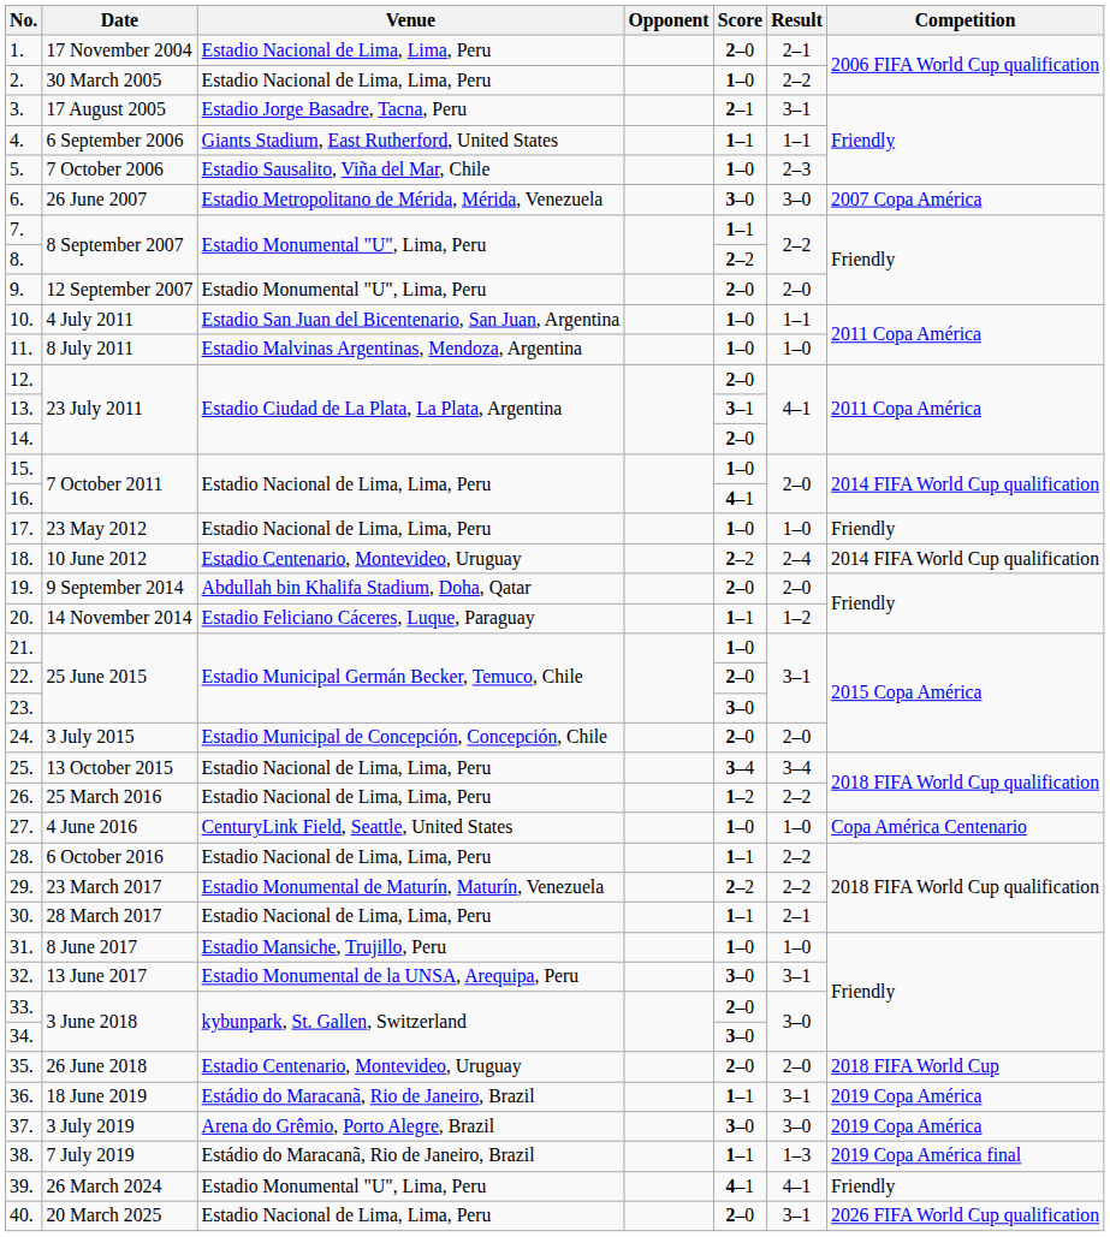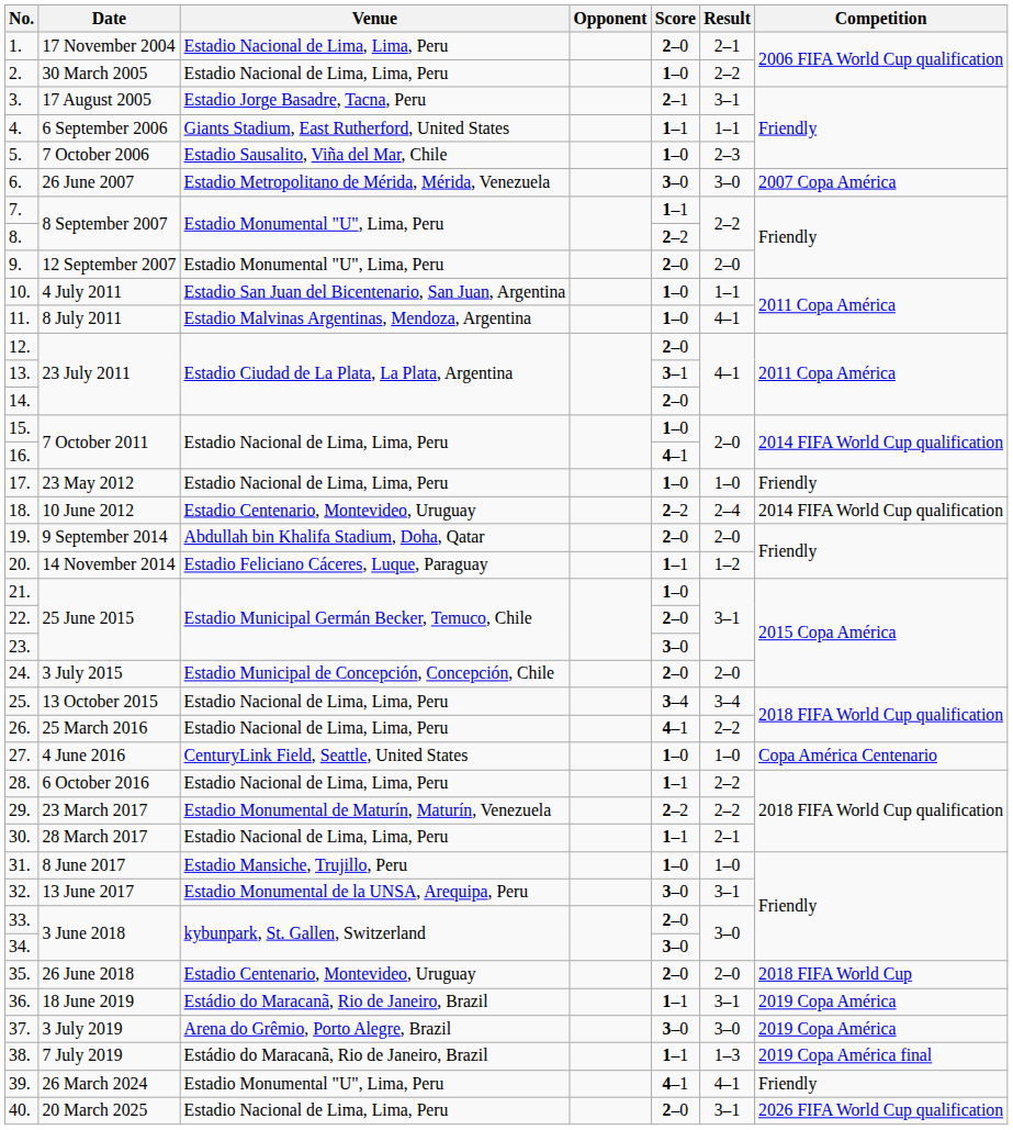 <table class="wikitable sortable" style=>
 <tr>
 <th>No.</th>
 <th>Date</th>
 <th>Venue</th>
 <th>Opponent</th>
 <th>Score</th>
 <th>Result</th>
 <th>Competition</th>
 </tr>
 <tr>
 <td>1.</td>
 <td>17 November 2004</td>
 <td><a href='#'>Estadio Nacional de Lima</a>, <a href='#'>Lima</a>, Peru</td>
 <td></td>
 <td align=center><strong>2</strong>–0</td>
 <td align=center>2–1</td>
 <td rowspan=2><a href='#'>2006 FIFA World Cup qualification</a></td>
 </tr>
 <tr>
 <td>2.</td>
 <td>30 March 2005</td>
 <td>Estadio Nacional de Lima, Lima, Peru</td>
 <td></td>
 <td align=center><strong>1</strong>–0</td>
 <td align=center>2–2</td>
 </tr>
 <tr>
 <td>3.</td>
 <td>17 August 2005</td>
 <td><a href='#'>Estadio Jorge Basadre</a>, <a href='#'>Tacna</a>, Peru</td>
 <td></td>
 <td align=center><strong>2</strong>–1</td>
 <td align=center>3–1</td>
 <td rowspan=3><a href='#'>Friendly</a></td>
 </tr>
 <tr>
 <td>4.</td>
 <td>6 September 2006</td>
 <td><a href='#'>Giants Stadium</a>, <a href='#'>East Rutherford</a>, United States</td>
 <td></td>
 <td align=center><strong>1</strong>–1</td>
 <td align=center>1–1</td>
 </tr>
 <tr>
 <td>5.</td>
 <td>7 October 2006</td>
 <td><a href='#'>Estadio Sausalito</a>, <a href='#'>Viña del Mar</a>, Chile</td>
 <td></td>
 <td align=center><strong>1</strong>–0</td>
 <td align=center>2–3</td>
 </tr>
 <tr>
 <td>6.</td>
 <td>26 June 2007</td>
 <td><a href='#'>Estadio Metropolitano de Mérida</a>, <a href='#'>Mérida</a>, Venezuela</td>
 <td></td>
 <td align=center><strong>3</strong>–0</td>
 <td align=center>3–0</td>
 <td><a href='#'>2007 Copa América</a></td>
 </tr>
 <tr>
 <td>7.</td>
 <td rowspan=2>8 September 2007</td>
 <td rowspan=2><a href='#'>Estadio Monumental "U"</a>, Lima, Peru</td>
 <td rowspan=2></td>
 <td align=center><strong>1</strong>–1</td>
 <td rowspan=2 align=center>2–2</td>
 <td rowspan=3>Friendly</td>
 </tr>
 <tr>
 <td>8.</td>
 <td align=center><strong>2</strong>–2</td>
 </tr>
 <tr>
 <td>9.</td>
 <td>12 September 2007</td>
 <td>Estadio Monumental "U", Lima, Peru</td>
 <td></td>
 <td align=center><strong>2</strong>–0</td>
 <td align=center>2–0</td>
 </tr>
 <tr>
 <td>10.</td>
 <td>4 July 2011</td>
 <td><a href='#'>Estadio San Juan del Bicentenario</a>, <a href='#'>San Juan</a>, Argentina</td>
 <td></td>
 <td align=center><strong>1</strong>–0</td>
 <td align=center>1–1</td>
 <td rowspan=2><a href='#'>2011 Copa América</a></td>
 </tr>
 <tr>
 <td>11.</td>
 <td>8 July 2011</td>
 <td><a href='#'>Estadio Malvinas Argentinas</a>, <a href='#'>Mendoza</a>, Argentina</td>
 <td></td>
 <td align=center><strong>1</strong>–0</td>
-<td align=center>1–0</td>
+<td align=center>4–1</td>
 </tr>
 <tr>
 <td>12.</td>
 <td rowspan=3>23 July 2011</td>
 <td rowspan=3><a href='#'>Estadio Ciudad de La Plata</a>, <a href='#'>La Plata</a>, Argentina</td>
 <td rowspan=3></td>
 <td align=center><strong>2</strong>–0</td>
 <td rowspan=3 align=center>4–1</td>
 <td rowspan=3><a href='#'>2011 Copa América</a></td>
 </tr>
 <tr>
 <td>13.</td>
 <td align=center><strong>3</strong>–1</td>
 </tr>
 <tr>
 <td>14.</td>
 <td align=center><strong>2</strong>–0</td>
 </tr>
 <tr>
 <td>15.</td>
 <td rowspan=2>7 October 2011</td>
 <td rowspan=2>Estadio Nacional de Lima, Lima, Peru</td>
 <td rowspan=2></td>
 <td align=center><strong>1</strong>–0</td>
 <td rowspan=2 align=center>2–0</td>
 <td rowspan=2><a href='#'>2014 FIFA World Cup qualification</a></td>
 </tr>
 <tr>
 <td>16.</td>
 <td align=center><strong>4</strong>–1</td>
 </tr>
 <tr>
 <td>17.</td>
 <td>23 May 2012</td>
 <td>Estadio Nacional de Lima, Lima, Peru</td>
 <td></td>
 <td align=center><strong>1</strong>–0</td>
 <td align=center>1–0</td>
 <td>Friendly</td>
 </tr>
 <tr>
 <td>18.</td>
 <td>10 June 2012</td>
 <td><a href='#'>Estadio Centenario</a>, <a href='#'>Montevideo</a>, Uruguay</td>
 <td></td>
 <td align=center><strong>2</strong>–2</td>
 <td align=center>2–4</td>
 <td>2014 FIFA World Cup qualification</td>
 </tr>
 <tr>
 <td>19.</td>
 <td>9 September 2014</td>
 <td><a href='#'>Abdullah bin Khalifa Stadium</a>, <a href='#'>Doha</a>, Qatar</td>
 <td></td>
 <td align=center><strong>2</strong>–0</td>
 <td align=center>2–0</td>
 <td rowspan=2>Friendly</td>
 </tr>
 <tr>
 <td>20.</td>
 <td>14 November 2014</td>
 <td><a href='#'>Estadio Feliciano Cáceres</a>, <a href='#'>Luque</a>, Paraguay</td>
 <td></td>
 <td align=center><strong>1</strong>–1</td>
 <td align=center>1–2</td>
 </tr>
 <tr>
 <td>21.</td>
 <td rowspan=3>25 June 2015</td>
 <td rowspan=3><a href='#'>Estadio Municipal Germán Becker</a>, <a href='#'>Temuco</a>, Chile</td>
 <td rowspan=3></td>
 <td align=center><strong>1</strong>–0</td>
 <td rowspan=3 align=center>3–1</td>
 <td rowspan=4><a href='#'>2015 Copa América</a></td>
 </tr>
 <tr>
 <td>22.</td>
 <td align=center><strong>2</strong>–0</td>
 </tr>
 <tr>
 <td>23.</td>
 <td align=center><strong>3</strong>–0</td>
 </tr>
 <tr>
 <td>24.</td>
 <td>3 July 2015</td>
 <td><a href='#'>Estadio Municipal de Concepción</a>, <a href='#'>Concepción</a>, Chile</td>
 <td></td>
 <td align=center><strong>2</strong>–0</td>
 <td align=center>2–0</td>
 </tr>
 <tr>
 <td>25.</td>
 <td>13 October 2015</td>
 <td>Estadio Nacional de Lima, Lima, Peru</td>
 <td></td>
 <td align=center><strong>3</strong>–4</td>
 <td align=center>3–4</td>
 <td rowspan=2><a href='#'>2018 FIFA World Cup qualification</a></td>
 </tr>
 <tr>
 <td>26.</td>
 <td>25 March 2016</td>
 <td>Estadio Nacional de Lima, Lima, Peru</td>
 <td></td>
-<td align=center><strong>1</strong>–2</td>
+<td align=center><strong>4</strong>–1</td>
 <td align=center>2–2</td>
 </tr>
 <tr>
 <td>27.</td>
 <td>4 June 2016</td>
 <td><a href='#'>CenturyLink Field</a>, <a href='#'>Seattle</a>, United States</td>
 <td></td>
 <td align=center><strong>1</strong>–0</td>
 <td align=center>1–0</td>
 <td><a href='#'>Copa América Centenario</a></td>
 </tr>
 <tr>
 <td>28.</td>
 <td>6 October 2016</td>
 <td>Estadio Nacional de Lima, Lima, Peru</td>
 <td></td>
 <td align=center><strong>1</strong>–1</td>
 <td align=center>2–2</td>
 <td rowspan=3>2018 FIFA World Cup qualification</td>
 </tr>
 <tr>
 <td>29.</td>
 <td>23 March 2017</td>
 <td><a href='#'>Estadio Monumental de Maturín</a>, <a href='#'>Maturín</a>, Venezuela</td>
 <td></td>
 <td align=center><strong>2</strong>–2</td>
 <td align=center>2–2</td>
 </tr>
 <tr>
 <td>30.</td>
 <td>28 March 2017</td>
 <td>Estadio Nacional de Lima, Lima, Peru</td>
 <td></td>
 <td align=center><strong>1</strong>–1</td>
 <td align=center>2–1</td>
 </tr>
 <tr>
 <td>31.</td>
 <td>8 June 2017</td>
 <td><a href='#'>Estadio Mansiche</a>, <a href='#'>Trujillo</a>, Peru</td>
 <td></td>
 <td align=center><strong>1</strong>–0</td>
 <td align=center>1–0</td>
 <td rowspan=4>Friendly</td>
 </tr>
 <tr>
 <td>32.</td>
 <td>13 June 2017</td>
 <td><a href='#'>Estadio Monumental de la UNSA</a>, <a href='#'>Arequipa</a>, Peru</td>
 <td></td>
 <td align=center><strong>3</strong>–0</td>
 <td align=center>3–1</td>
 </tr>
 <tr>
 <td>33.</td>
 <td rowspan=2>3 June 2018</td>
 <td rowspan=2><a href='#'>kybunpark</a>, <a href='#'>St. Gallen</a>, Switzerland</td>
 <td rowspan=2></td>
 <td align=center><strong>2</strong>–0</td>
 <td rowspan=2 align=center>3–0</td>
 </tr>
 <tr>
 <td>34.</td>
 <td align=center><strong>3</strong>–0</td>
 </tr>
 <tr>
 <td>35.</td>
 <td>26 June 2018</td>
 <td><a href='#'>Estadio Centenario</a>, <a href='#'>Montevideo</a>, Uruguay</td>
 <td></td>
 <td align=center><strong>2</strong>–0</td>
 <td align=center>2–0</td>
 <td><a href='#'>2018 FIFA World Cup</a></td>
 </tr>
 <tr>
 <td>36.</td>
 <td>18 June 2019</td>
 <td><a href='#'>Estádio do Maracanã</a>, <a href='#'>Rio de Janeiro</a>, Brazil</td>
 <td></td>
 <td align=center><strong>1</strong>–1</td>
 <td align=center>3–1</td>
 <td><a href='#'>2019 Copa América</a></td>
 </tr>
 <tr>
 <td>37.</td>
 <td>3 July 2019</td>
 <td><a href='#'>Arena do Grêmio</a>, <a href='#'>Porto Alegre</a>, Brazil</td>
 <td></td>
 <td align=center><strong>3</strong>–0</td>
 <td align=center>3–0</td>
 <td><a href='#'>2019 Copa América</a></td>
 </tr>
 <tr>
 <td>38.</td>
 <td>7 July 2019</td>
 <td>Estádio do Maracanã, Rio de Janeiro, Brazil</td>
 <td></td>
 <td align=center><strong>1</strong>–1</td>
 <td align=center>1–3</td>
 <td><a href='#'>2019 Copa América final</a></td>
 </tr>
 <tr>
 <td>39.</td>
 <td>26 March 2024</td>
 <td>Estadio Monumental "U", Lima, Peru</td>
 <td></td>
 <td align=center><strong>4</strong>–1</td>
 <td align=center>4–1</td>
 <td>Friendly</td>
 </tr>
 <tr>
 <td>40.</td>
 <td>20 March 2025</td>
 <td>Estadio Nacional de Lima, Lima, Peru</td>
 <td></td>
 <td align=center><strong>2</strong>–0</td>
 <td align=center>3–1</td>
 <td><a href='#'>2026 FIFA World Cup qualification</a></td>
 </tr>
 </table>
